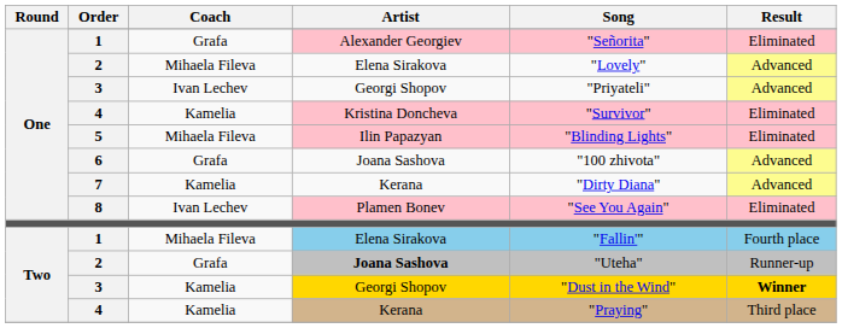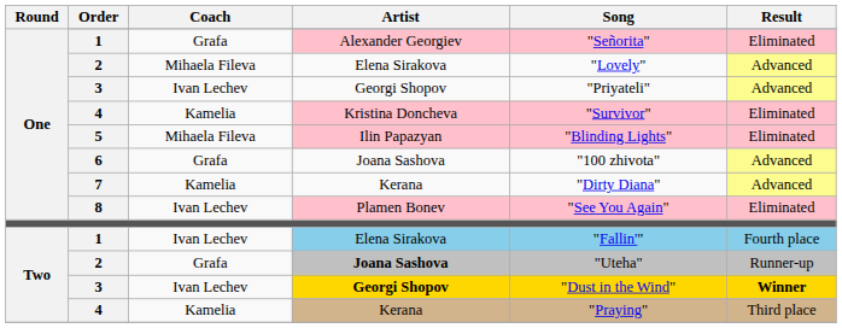 <table class="wikitable plainrowheaders" style="text-align:center; width:100%;">
 <tr>
 <th style="width:05%;">Round</th>
 <th style="width:05%;">Order</th>
 <th style="width:15%;">Coach</th>
 <th style="width:20%;">Artist</th>
 <th style="width:20%;">Song</th>
 <th style="width:10%;">Result</th>
 </tr>
 <tr>
 <th rowspan="9">One</th>
 </tr>
 <tr>
 <th>1</th>
 <td>Grafa</td>
 <td style="background:pink">Alexander Georgiev</td>
 <td style="background:pink">"<a href='#'>Señorita</a>"</td>
 <td style="background:pink">Eliminated</td>
 </tr>
 <tr>
 <th>2</th>
 <td>Mihaela Fileva</td>
 <td>Elena Sirakova</td>
 <td>"<a href='#'>Lovely</a>"</td>
 <td style="background:#fdfc8f">Advanced</td>
 </tr>
 <tr>
 <th>3</th>
 <td>Ivan Lechev</td>
 <td>Georgi Shopov</td>
 <td>"Priyateli"</td>
 <td style="background:#fdfc8f">Advanced</td>
 </tr>
 <tr>
 <th>4</th>
 <td>Kamelia</td>
 <td style="background:pink">Kristina Doncheva</td>
 <td style="background:pink">"<a href='#'>Survivor</a>"</td>
 <td style="background:pink">Eliminated</td>
 </tr>
 <tr>
 <th>5</th>
 <td>Mihaela Fileva</td>
 <td style="background:pink">Ilin Papazyan</td>
 <td style="background:pink">"<a href='#'>Blinding Lights</a>"</td>
 <td style="background:pink">Eliminated</td>
 </tr>
 <tr>
 <th>6</th>
 <td>Grafa</td>
 <td>Joana Sashova</td>
 <td>"100 zhivota"</td>
 <td style="background:#fdfc8f">Advanced</td>
 </tr>
 <tr>
 <th>7</th>
 <td>Kamelia</td>
 <td>Kerana</td>
 <td>"<a href='#'>Dirty Diana</a>"</td>
 <td style="background:#fdfc8f">Advanced</td>
 </tr>
 <tr>
 <th>8</th>
 <td>Ivan Lechev</td>
 <td style="background:pink">Plamen Bonev</td>
 <td style="background:pink">"<a href='#'>See You Again</a>"</td>
 <td style="background:pink">Eliminated</td>
 </tr>
 <tr>
 <td colspan="6" style="background:#555;"></td>
 </tr>
 <tr>
 <th rowspan="4">Two</th>
 <th>1</th>
-<td>Mihaela Fileva</td>
+<td>Ivan Lechev</td>
 <td bgcolor="skyblue">Elena Sirakova</td>
 <td bgcolor="skyblue">"<a href='#'>Fallin'</a>"</td>
 <td bgcolor="skyblue">Fourth place</td>
 </tr>
 <tr>
 <th>2</th>
 <td>Grafa</td>
 <td bgcolor="silver"><strong>Joana Sashova</strong></td>
 <td bgcolor="silver">"Uteha"</td>
 <td bgcolor="silver">Runner-up</td>
 </tr>
 <tr>
 <th>3</th>
-<td>Kamelia</td>
-<td bgcolor="gold">Georgi Shopov</td>
+<td>Ivan Lechev</td>
+<td bgcolor="gold"><strong>Georgi Shopov</strong></td>
 <td bgcolor="gold">"<a href='#'>Dust in the Wind</a>"</td>
 <td bgcolor="gold"><strong>Winner</strong></td>
 </tr>
 <tr>
 <th>4</th>
 <td>Kamelia</td>
 <td bgcolor="tan">Kerana</td>
 <td bgcolor="tan">"<a href='#'>Praying</a>"</td>
 <td bgcolor="tan">Third place</td>
 </tr>
 <tr>
 </tr>
 </table>
